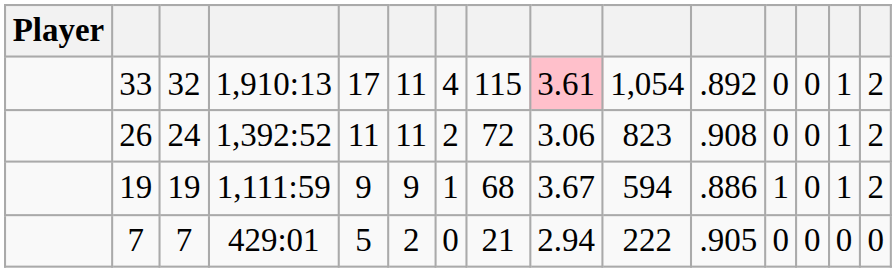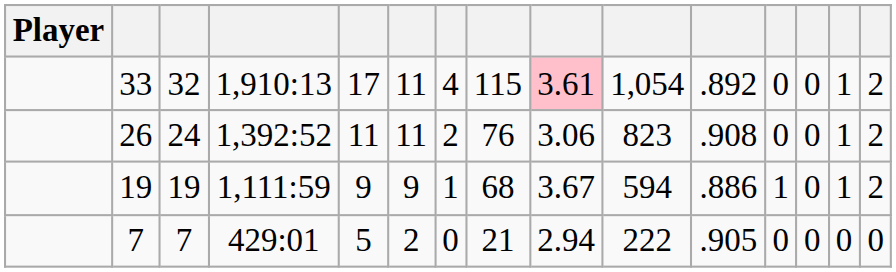 <table class="wikitable sortable" style="text-align:center;">
 <tr>
 <th>Player</th>
 <th></th>
 <th></th>
 <th></th>
 <th></th>
 <th></th>
 <th></th>
 <th></th>
 <th></th>
 <th></th>
 <th></th>
 <th></th>
 <th></th>
 <th></th>
 <th></th>
 </tr>
 <tr>
 <td></td>
 <td>33</td>
 <td>32</td>
 <td>1,910:13</td>
 <td>17</td>
 <td>11</td>
 <td>4</td>
 <td>115</td>
 <td style="background: pink;">3.61</td>
 <td>1,054</td>
 <td>.892</td>
 <td>0</td>
 <td>0</td>
 <td>1</td>
 <td>2</td>
 </tr>
 <tr>
 <td></td>
 <td>26</td>
 <td>24</td>
 <td>1,392:52</td>
 <td>11</td>
 <td>11</td>
 <td>2</td>
-<td>72</td>
+<td>76</td>
 <td>3.06</td>
 <td>823</td>
 <td>.908</td>
 <td>0</td>
 <td>0</td>
 <td>1</td>
 <td>2</td>
 </tr>
 <tr>
 <td></td>
 <td>19</td>
 <td>19</td>
 <td>1,111:59</td>
 <td>9</td>
 <td>9</td>
 <td>1</td>
 <td>68</td>
 <td>3.67</td>
 <td>594</td>
 <td>.886</td>
 <td>1</td>
 <td>0</td>
 <td>1</td>
 <td>2</td>
 </tr>
 <tr>
 <td></td>
 <td>7</td>
 <td>7</td>
 <td>429:01</td>
 <td>5</td>
 <td>2</td>
 <td>0</td>
 <td>21</td>
 <td>2.94</td>
 <td>222</td>
 <td>.905</td>
 <td>0</td>
 <td>0</td>
 <td>0</td>
 <td>0</td>
 </tr>
 </table>
